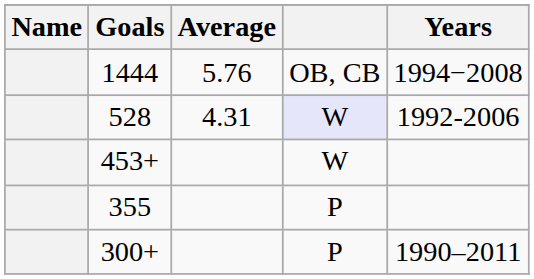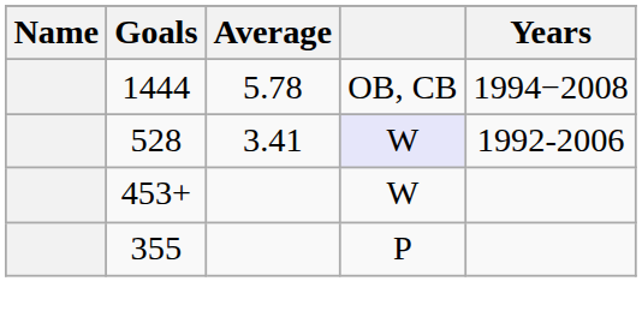 <table class="wikitable sortable plainrowheaders static-row-numbers" style="text-align:center">
 <tr>
 </tr>
 <tr>
 <th scope="col">Name</th>
 <th scope="col">Goals</th>
 <th scope="col">Average</th>
 <th scope="col"></th>
 <th scope="col">Years</th>
 </tr>
 <tr>
 <th scope="row"></th>
 <td>1444</td>
-<td>5.76</td>
+<td>5.78</td>
 <td>OB, CB</td>
 <td>1994−2008</td>
 </tr>
 <tr>
 <th scope="row"></th>
 <td>528</td>
-<td>4.31</td>
+<td>3.41</td>
 <td style="background: lavender;">W</td>
 <td>1992-2006</td>
 </tr>
 <tr>
 <th scope="row"></th>
 <td>453+</td>
 <td></td>
 <td>W</td>
 <td></td>
 </tr>
 <tr>
 <th scope="row"></th>
 <td>355</td>
 <td></td>
 <td>P</td>
 <td></td>
 </tr>
-<tr>
-<th scope="row"></th>
-<td>300+</td>
-<td></td>
-<td>P</td>
-<td>1990–2011</td>
-</tr>
 </table>
